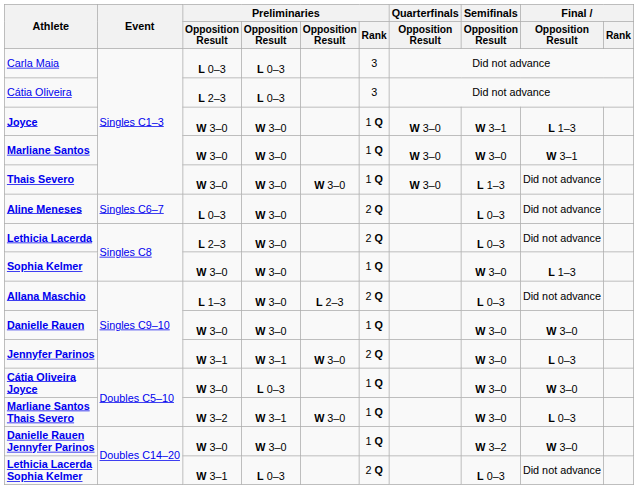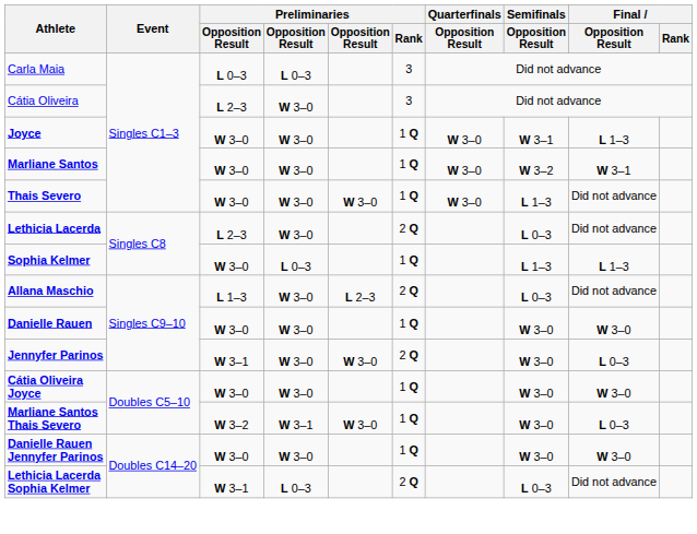 <table class=wikitable style="font-size:90%">
 <tr>
 <th rowspan="2">Athlete</th>
 <th rowspan="2">Event</th>
 <th colspan="4">Preliminaries</th>
 <th>Quarterfinals</th>
 <th>Semifinals</th>
 <th colspan="2">Final / </th>
 </tr>
 <tr style="font-size:95%">
 <th>Opposition<br>Result</th>
 <th>Opposition<br>Result</th>
 <th>Opposition<br>Result</th>
 <th>Rank</th>
 <th>Opposition<br>Result</th>
 <th>Opposition<br>Result</th>
 <th>Opposition<br>Result</th>
 <th>Rank</th>
 </tr>
 <tr align=center>
 <td align=left><a href='#'>Carla Maia</a></td>
 <td align=left rowspan=5><a href='#'>Singles C1–3</a></td>
 <td><br><strong>L</strong> 0–3</td>
 <td><br><strong>L</strong> 0–3</td>
 <td></td>
 <td>3</td>
 <td colspan=4>Did not advance</td>
 </tr>
 <tr align=center>
 <td align=left><a href='#'>Cátia Oliveira</a></td>
 <td><br><strong>L</strong> 2–3</td>
-<td><br><strong>L</strong> 0–3</td>
+<td><br><strong>W</strong> 3–0</td>
 <td></td>
 <td>3</td>
 <td colspan=4>Did not advance</td>
 </tr>
 <tr align=center>
 <td align=left><strong><a href='#'>Joyce </a></strong></td>
 <td><br><strong>W</strong> 3–0</td>
 <td><br><strong>W</strong> 3–0</td>
 <td></td>
 <td>1 <strong>Q</strong></td>
 <td><br><strong>W</strong> 3–0</td>
 <td><br><strong>W</strong> 3–1</td>
 <td><br><strong>L</strong> 1–3</td>
 <td></td>
 </tr>
 <tr align=center>
 <td align=left><strong><a href='#'>Marliane Santos</a></strong></td>
 <td><br><strong>W</strong> 3–0</td>
 <td><br><strong>W</strong> 3–0</td>
 <td></td>
 <td>1 <strong>Q</strong></td>
 <td><br><strong>W</strong> 3–0</td>
-<td><br><strong>W</strong> 3–0</td>
+<td><br><strong>W</strong> 3–2</td>
 <td><br><strong>W</strong> 3–1</td>
 <td></td>
 </tr>
 <tr align=center>
 <td align=left><strong><a href='#'>Thais Severo</a></strong></td>
 <td><br><strong>W</strong> 3–0</td>
 <td><br><strong>W</strong> 3–0</td>
 <td><br><strong>W</strong> 3–0</td>
 <td>1 <strong>Q</strong></td>
 <td><br><strong>W</strong> 3–0</td>
 <td><br><strong>L</strong> 1–3</td>
-<td>Did not advance</td>
-<td></td>
-</tr>
-<tr align=center>
-<td align=left><strong><a href='#'>Aline Meneses</a></strong></td>
-<td align=left><a href='#'>Singles C6–7</a></td>
-<td><br><strong>L</strong> 0–3</td>
-<td><br><strong>W</strong> 3–0</td>
-<td></td>
-<td>2 <strong>Q</strong></td>
-<td></td>
-<td><br><strong>L</strong> 0–3</td>
 <td>Did not advance</td>
 <td></td>
 </tr>
 <tr align=center>
 <td align=left><strong><a href='#'>Lethicia Lacerda</a></strong></td>
 <td align=left rowspan=2><a href='#'>Singles C8</a></td>
 <td><br><strong>L</strong> 2–3</td>
 <td><br><strong>W</strong> 3–0</td>
 <td></td>
 <td>2 <strong>Q</strong></td>
 <td></td>
 <td><br><strong>L</strong> 0–3</td>
 <td>Did not advance</td>
 <td></td>
 </tr>
 <tr align=center>
 <td align=left><strong><a href='#'>Sophia Kelmer</a></strong></td>
 <td><br><strong>W</strong> 3–0</td>
-<td><br><strong>W</strong> 3–0</td>
+<td><br><strong>L</strong> 0–3</td>
 <td></td>
 <td>1 <strong>Q</strong></td>
 <td></td>
-<td><br><strong>W</strong> 3–0</td>
+<td><br><strong>L</strong> 1–3</td>
 <td><br><strong>L</strong> 1–3</td>
 <td></td>
 </tr>
 <tr align=center>
 <td align=left><strong><a href='#'>Allana Maschio</a></strong></td>
 <td align=left rowspan=3><a href='#'>Singles C9–10</a></td>
 <td><br><strong>L</strong> 1–3</td>
 <td><br><strong>W</strong> 3–0</td>
 <td><br><strong>L</strong> 2–3</td>
 <td>2 <strong>Q</strong></td>
 <td></td>
 <td><br><strong>L</strong> 0–3</td>
 <td>Did not advance</td>
 <td></td>
 </tr>
 <tr align=center>
 <td align=left><strong><a href='#'>Danielle Rauen</a></strong></td>
 <td><br><strong>W</strong> 3–0</td>
 <td><br><strong>W</strong> 3–0</td>
 <td></td>
 <td>1 <strong>Q</strong></td>
 <td></td>
 <td><br><strong>W</strong> 3–0</td>
 <td><br><strong>W</strong> 3–0</td>
 <td></td>
 </tr>
 <tr align=center>
 <td align=left><strong><a href='#'>Jennyfer Parinos</a></strong></td>
 <td><br><strong>W</strong> 3–1</td>
-<td><br><strong>W</strong> 3–1</td>
+<td><br><strong>W</strong> 3–0</td>
 <td><br><strong>W</strong> 3–0</td>
 <td>2 <strong>Q</strong></td>
 <td></td>
 <td><br><strong>W</strong> 3–0</td>
 <td><br><strong>L</strong> 0–3</td>
 <td></td>
 </tr>
 <tr align=center>
 <td align=left><strong><a href='#'>Cátia Oliveira</a><br><a href='#'>Joyce </a></strong></td>
 <td align=left rowspan=2><a href='#'>Doubles C5–10</a></td>
 <td><br><strong>W</strong> 3–0</td>
-<td><br><strong>L</strong> 0–3</td>
+<td><br><strong>W</strong> 3–0</td>
 <td></td>
 <td>1 <strong>Q</strong></td>
 <td></td>
 <td><br><strong>W</strong> 3–0</td>
 <td><br><strong>W</strong> 3–0</td>
 <td></td>
 </tr>
 <tr align=center>
 <td align=left><strong><a href='#'>Marliane Santos</a><br><a href='#'>Thais Severo</a></strong></td>
 <td><br><strong>W</strong> 3–2</td>
 <td><br><strong>W</strong> 3–1</td>
 <td><br><strong>W</strong> 3–0</td>
 <td>1 <strong>Q</strong></td>
 <td></td>
 <td><br><strong>W</strong> 3–0</td>
 <td><br><strong>L</strong> 0–3</td>
 <td></td>
 </tr>
 <tr align=center>
 <td align=left><strong><a href='#'>Danielle Rauen</a><br><a href='#'>Jennyfer Parinos</a></strong></td>
 <td align=left rowspan=2><a href='#'>Doubles C14–20</a></td>
 <td><br><strong>W</strong> 3–0</td>
 <td><br><strong>W</strong> 3–0</td>
 <td></td>
 <td>1 <strong>Q</strong></td>
 <td></td>
-<td><br><strong>W</strong> 3–2</td>
+<td><br><strong>W</strong> 3–0</td>
 <td><br><strong>W</strong> 3–0</td>
 <td></td>
 </tr>
 <tr align=center>
 <td align=left><strong><a href='#'>Lethicia Lacerda</a><br><a href='#'>Sophia Kelmer</a></strong></td>
 <td><br><strong>W</strong> 3–1</td>
 <td><br><strong>L</strong> 0–3</td>
 <td></td>
 <td>2 <strong>Q</strong></td>
 <td></td>
 <td><br><strong>L</strong> 0–3</td>
 <td>Did not advance</td>
 <td></td>
 </tr>
 </table>
